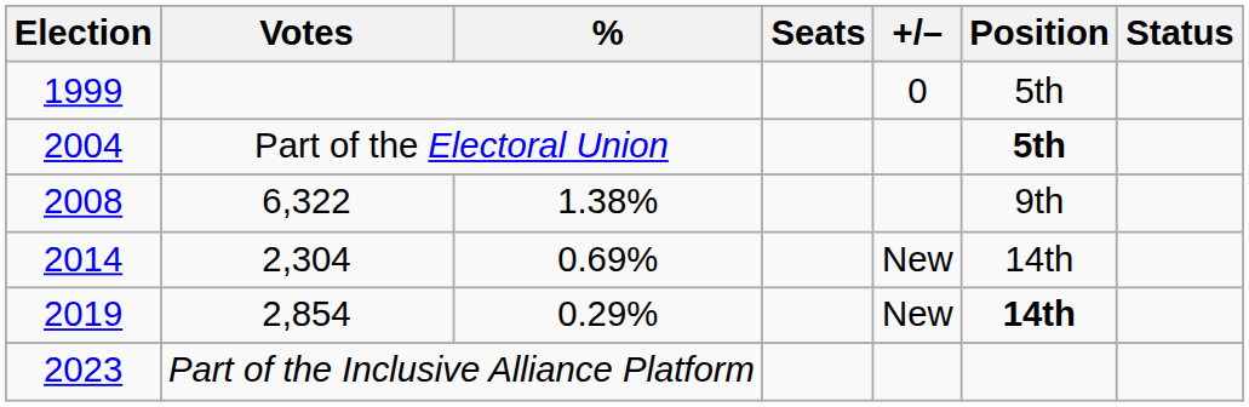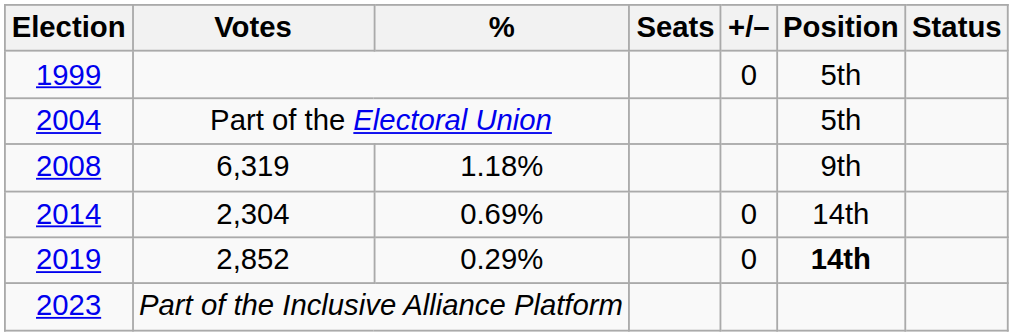 <table class=wikitable style=text-align:center>
 <tr>
 <th>Election</th>
 <th>Votes</th>
 <th>%</th>
 <th>Seats</th>
 <th>+/–</th>
 <th>Position</th>
 <th>Status</th>
 </tr>
 <tr>
 <td><a href='#'>1999</a></td>
 <td colspan=2></td>
 <td></td>
 <td> 0</td>
 <td> 5th</td>
 <td></td>
 </tr>
 <tr>
 <td><a href='#'>2004</a></td>
 <td colspan=2>Part of the <em><a href='#'>Electoral Union</a></em></td>
 <td></td>
 <td></td>
-<td><strong> 5th</strong></td>
+<td> 5th</td>
 <td></td>
 </tr>
 <tr>
 <td><a href='#'>2008</a></td>
-<td>6,322</td>
-<td>1.38%</td>
+<td>6,319</td>
+<td>1.18%</td>
 <td></td>
 <td></td>
 <td> 9th</td>
 <td></td>
 </tr>
 <tr>
 <td><a href='#'>2014</a></td>
 <td>2,304</td>
 <td>0.69%</td>
 <td></td>
-<td>New</td>
+<td> 0</td>
 <td> 14th</td>
 <td></td>
 </tr>
 <tr>
 <td><a href='#'>2019</a></td>
-<td>2,854</td>
+<td>2,852</td>
 <td>0.29%</td>
 <td></td>
-<td>New</td>
+<td> 0</td>
 <td><strong> 14th</strong></td>
 <td></td>
 </tr>
 <tr>
 <td><a href='#'>2023</a></td>
 <td colspan=2><em>Part of the Inclusive Alliance Platform</em></td>
 <td></td>
 <td></td>
 <td></td>
 <td></td>
 </tr>
 </table>
